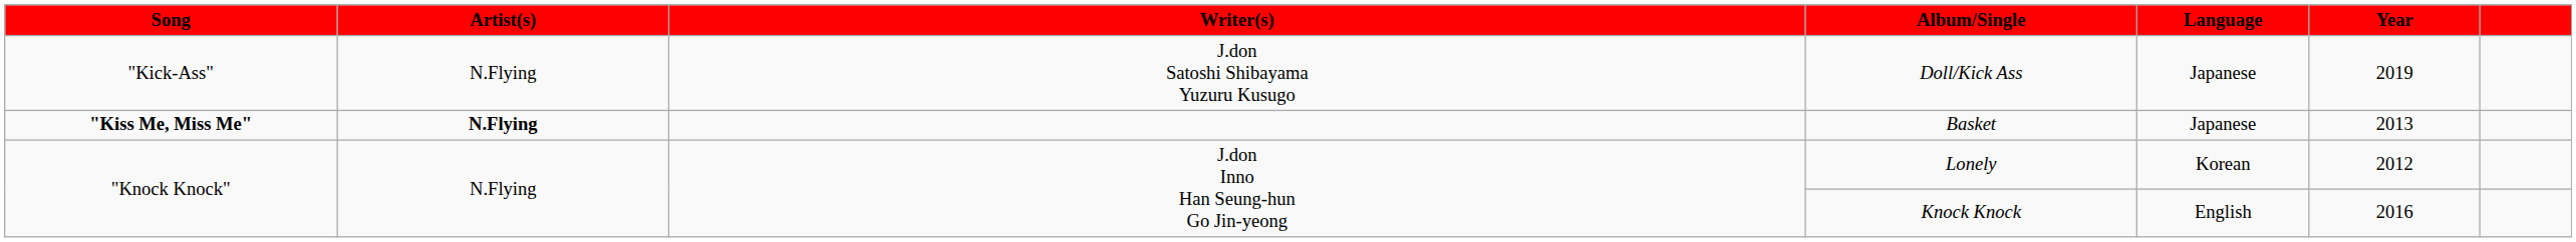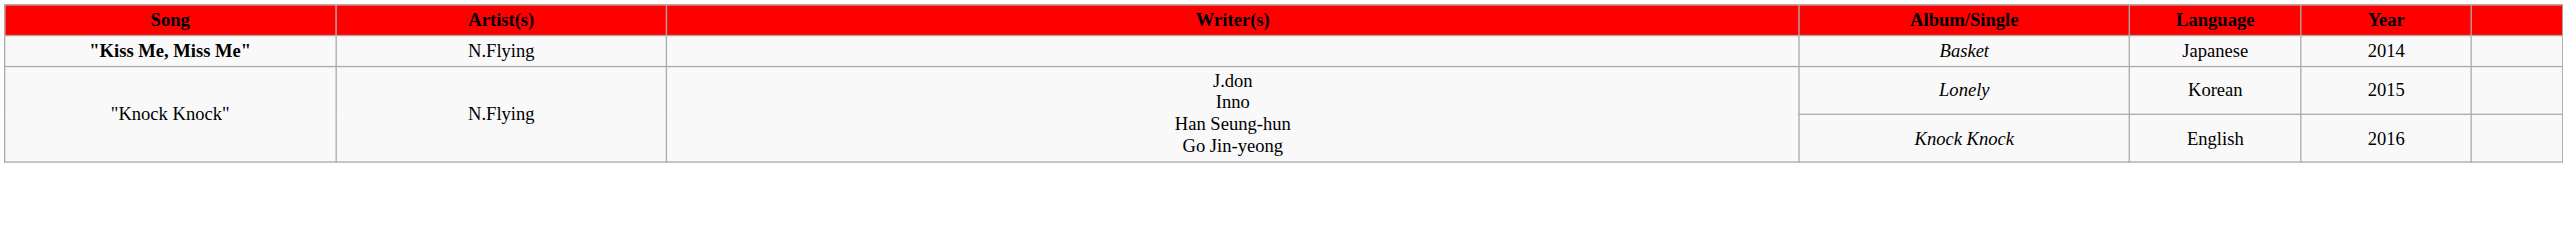 <table class="wikitable" style="margin:0.5em auto; clear:both; font-size:.9em; text-align:center; width:100%">
 <tr>
 <th style="width:200px; background:#FF0000;">Song</th>
 <th style="width:200px; background:#FF0000;">Artist(s)</th>
 <th style="width:700px; background:#FF0000;">Writer(s)</th>
 <th style="width:200px; background:#FF0000;">Album/Single</th>
 <th style="width:100px; background:#FF0000;">Language</th>
 <th style="width:100px; background:#FF0000;">Year</th>
 <th style="width:50px;  background:#FF0000;"></th>
 </tr>
 <tr>
-<td>"Kick-Ass"</td>
+<td><strong>"Kiss Me, Miss Me"</strong></td>
 <td>N.Flying</td>
-<td>J.don <br> Satoshi Shibayama <br> Yuzuru Kusugo</td>
-<td><em>Doll/Kick Ass</em></td>
-<td>Japanese</td>
-<td>2019</td>
-<td></td>
-</tr>
-<tr>
-<td><strong>"Kiss Me, Miss Me"</strong></td>
-<td><strong>N.Flying</strong></td>
 <td></td>
 <td><em>Basket</em></td>
 <td>Japanese</td>
-<td>2013</td>
+<td>2014</td>
 <td></td>
 </tr>
 <tr>
 <td rowspan=2>"Knock Knock"</td>
 <td rowspan=2>N.Flying</td>
 <td rowspan=2>J.don <br> Inno <br> Han Seung-hun <br> Go Jin-yeong</td>
 <td><em>Lonely</em></td>
 <td>Korean</td>
-<td>2012</td>
+<td>2015</td>
 <td></td>
 </tr>
 <tr>
 <td><em>Knock Knock</em></td>
 <td>English</td>
 <td>2016</td>
 <td></td>
 </tr>
 </table>
